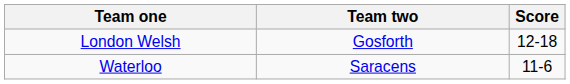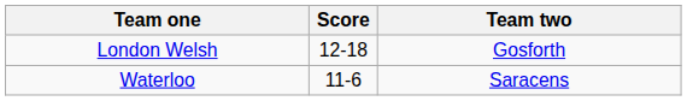 <table class="wikitable" style="text-align: center">
 <tr>
 <th width=250>Team one</th>
+<th width=50>Score</th>
 <th width=250>Team two</th>
-<th width=50>Score</th>
 </tr>
 <tr>
 <td><a href='#'>London Welsh</a></td>
+<td>12-18</td>
 <td><a href='#'>Gosforth</a></td>
-<td>12-18</td>
 </tr>
 <tr>
 <td><a href='#'>Waterloo</a></td>
+<td>11-6</td>
 <td><a href='#'>Saracens</a></td>
-<td>11-6</td>
 </tr>
 </table>
